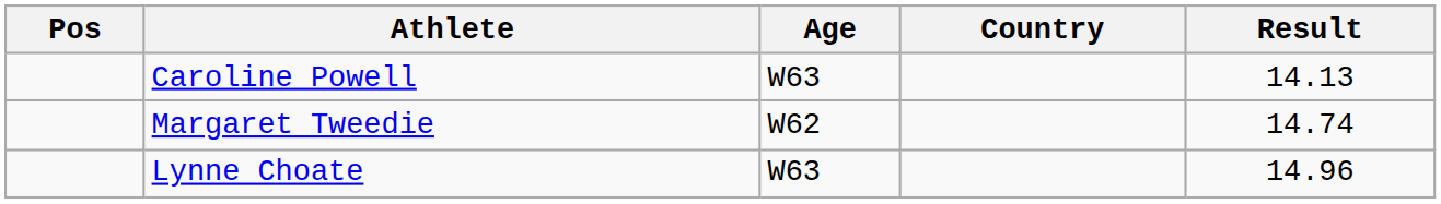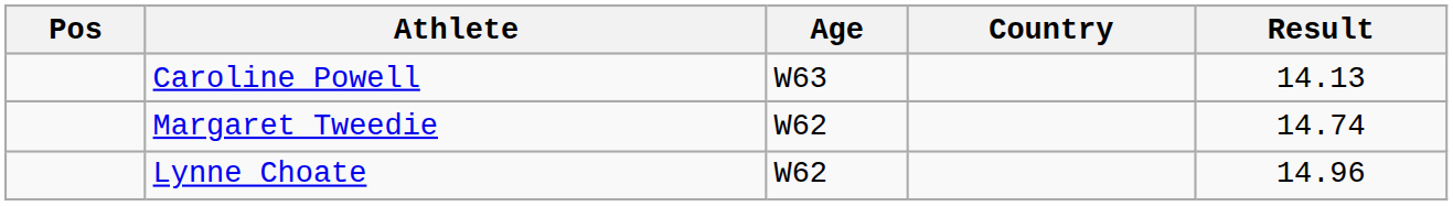 <table class="wikitable"  style="text-align:center; width:50%;">
 <tr>
 <th>Pos</th>
 <th>Athlete</th>
 <th>Age</th>
 <th>Country</th>
 <th>Result</th>
 </tr>
 <tr>
 <td align=center></td>
 <td align=left><a href='#'>Caroline Powell</a></td>
 <td align=left>W63</td>
 <td align=left></td>
 <td>14.13</td>
 </tr>
 <tr>
 <td align=center></td>
 <td align=left><a href='#'>Margaret Tweedie</a></td>
 <td align=left>W62</td>
 <td align=left></td>
 <td>14.74</td>
 </tr>
 <tr>
 <td align=center></td>
 <td align=left><a href='#'>Lynne Choate</a></td>
-<td align=left>W63</td>
+<td align=left>W62</td>
 <td align=left></td>
 <td>14.96</td>
 </tr>
 </table>
